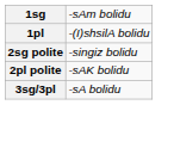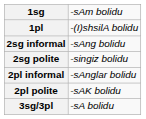 <table class="wikitable">
 <tr>
 <th>1sg</th>
 <td><em>-sAm bolidu</em></td>
 </tr>
 <tr>
 <th>1pl</th>
 <td><em>-(I)shsilA bolidu</em></td>
 </tr>
 <tr>
+<th>2sg informal</th>
+<td><em>-sAng bolidu</em></td>
+</tr>
+<tr>
 <th>2sg polite</th>
 <td><em>-singiz bolidu</em></td>
+</tr>
+<tr>
+<th>2pl informal</th>
+<td><em>-sAnglar bolidu</em></td>
 </tr>
 <tr>
 <th>2pl polite</th>
 <td><em>-sAK bolidu</em></td>
 </tr>
 <tr>
 <th>3sg/3pl</th>
 <td><em>-sA bolidu</em></td>
 </tr>
 </table>
